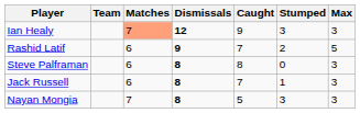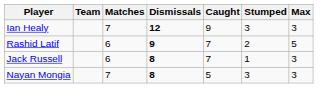 <table class="wikitable">
 <tr>
 <th>Player</th>
 <th>Team</th>
 <th>Matches</th>
 <th>Dismissals</th>
 <th>Caught</th>
 <th>Stumped</th>
 <th>Max</th>
 </tr>
 <tr>
 <td><a href='#'>Ian Healy</a></td>
 <td></td>
-<td style="background: lightsalmon;">7</td>
+<td>7</td>
 <td><strong>12</strong></td>
 <td>9</td>
 <td>3</td>
 <td>3</td>
 </tr>
 <tr>
 <td><a href='#'>Rashid Latif</a></td>
 <td></td>
 <td>6</td>
 <td><strong>9</strong></td>
 <td>7</td>
 <td>2</td>
 <td>5</td>
-</tr>
-<tr>
-<td><a href='#'>Steve Palframan</a></td>
-<td></td>
-<td>6</td>
-<td><strong>8</strong></td>
-<td>8</td>
-<td>0</td>
-<td>3</td>
 </tr>
 <tr>
 <td><a href='#'>Jack Russell</a></td>
 <td></td>
 <td>6</td>
 <td><strong>8</strong></td>
 <td>7</td>
 <td>1</td>
 <td>3</td>
 </tr>
 <tr>
 <td><a href='#'>Nayan Mongia</a></td>
 <td></td>
 <td>7</td>
 <td><strong>8</strong></td>
 <td>5</td>
 <td>3</td>
 <td>3</td>
 </tr>
 </table>
